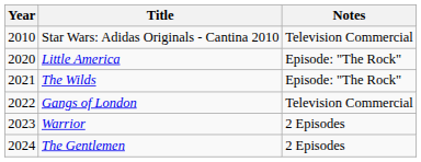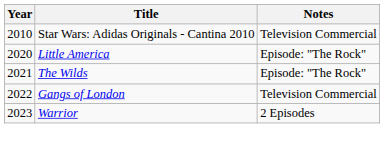 <table class="wikitable">
 <tr>
 <th>Year</th>
 <th>Title</th>
 <th>Notes</th>
 </tr>
 <tr>
 <td>2010</td>
 <td>Star Wars: Adidas Originals - Cantina 2010</td>
 <td>Television Commercial</td>
 </tr>
 <tr>
 <td>2020</td>
 <td><em><a href='#'>Little America</a></em></td>
 <td>Episode: "The Rock"</td>
 </tr>
 <tr>
 <td>2021</td>
 <td><em><a href='#'>The Wilds</a></em></td>
 <td>Episode: "The Rock"</td>
 </tr>
 <tr>
 <td>2022</td>
 <td><em><a href='#'>Gangs of London</a></em></td>
 <td>Television Commercial</td>
 </tr>
 <tr>
 <td>2023</td>
 <td><em><a href='#'>Warrior</a></em></td>
 <td>2 Episodes</td>
 </tr>
-<tr>
-<td>2024</td>
-<td><em><a href='#'>The Gentlemen</a></em></td>
-<td>2 Episodes</td>
-</tr>
 </table>
